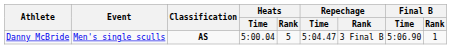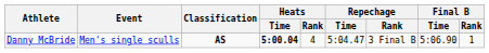 <table class="wikitable">
 <tr>
 <th rowspan="2">Athlete</th>
 <th rowspan="2">Event</th>
 <th rowspan="2">Classification</th>
 <th colspan="2">Heats</th>
 <th colspan="2">Repechage</th>
 <th colspan="2">Final B</th>
 </tr>
 <tr>
 <th>Time</th>
 <th>Rank</th>
 <th>Time</th>
 <th>Rank</th>
 <th>Time</th>
 <th>Rank</th>
 </tr>
 <tr>
 <td><a href='#'>Danny McBride</a></td>
 <td><a href='#'>Men's single sculls</a></td>
 <td align="center"><strong>AS</strong></td>
-<td align="center">5:00.04</td>
-<td align="center">5</td>
+<td align="center"><strong>5:00.04</strong></td>
+<td align="center">4</td>
 <td align="center">5:04.47</td>
 <td align="center">3 Final B</td>
 <td align="center">5:06.90</td>
 <td align="center">1</td>
 </tr>
 </table>
